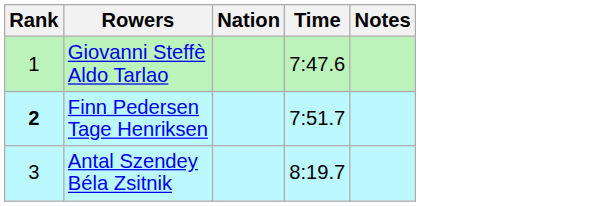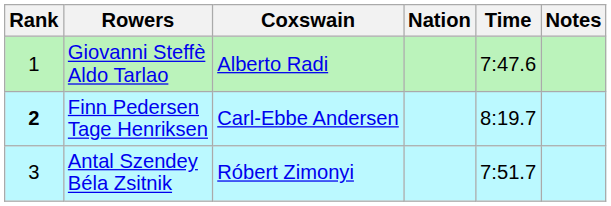 <table class="wikitable sortable" style="text-align:center">
 <tr>
 <th>Rank</th>
 <th>Rowers</th>
+<th>Coxswain</th>
 <th>Nation</th>
 <th>Time</th>
 <th>Notes</th>
 </tr>
 <tr bgcolor=bbf3bb>
 <td>1</td>
 <td align=left><a href='#'>Giovanni Steffè</a><br><a href='#'>Aldo Tarlao</a></td>
+<td align=left><a href='#'>Alberto Radi</a></td>
 <td align=left></td>
 <td>7:47.6</td>
 <td></td>
 </tr>
 <tr bgcolor=bbf9ff>
 <td><strong>2</strong></td>
 <td align=left><a href='#'>Finn Pedersen</a><br><a href='#'>Tage Henriksen</a></td>
+<td align=left><a href='#'>Carl-Ebbe Andersen</a></td>
 <td align=left></td>
-<td>7:51.7</td>
+<td>8:19.7</td>
 <td></td>
 </tr>
 <tr bgcolor=bbf9ff>
 <td>3</td>
 <td align=left><a href='#'>Antal Szendey</a><br><a href='#'>Béla Zsitnik</a></td>
+<td align=left><a href='#'>Róbert Zimonyi</a></td>
 <td align=left></td>
-<td>8:19.7</td>
+<td>7:51.7</td>
 <td></td>
 </tr>
 </table>
